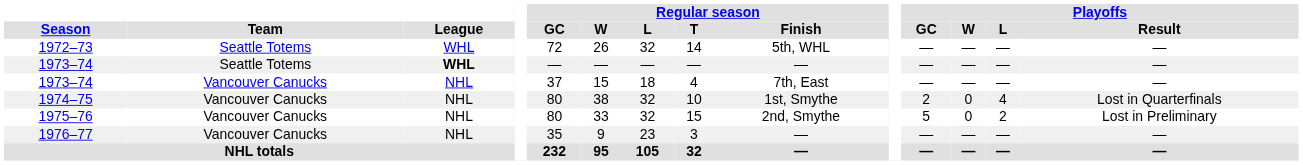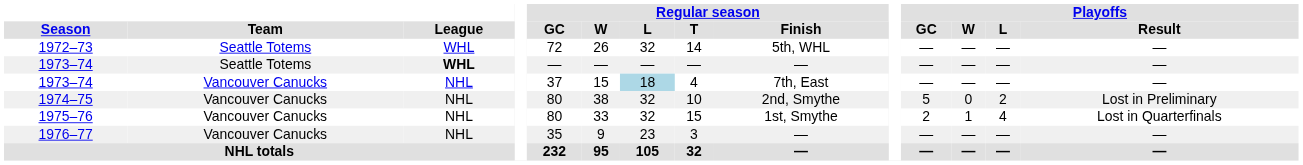 <table BORDER="0" CELLPADDING="1" CELLSPACING="0" width="75%" style="text-align:center">
 <tr bgcolor="#e0e0e0">
 <th colspan="3" bgcolor="#ffffff"> </th>
 <th rowspan="99" bgcolor="#ffffff"> </th>
 <th colspan="5"><a href='#'>Regular season</a></th>
 <th rowspan="99" bgcolor="#ffffff"> </th>
 <th colspan="5"><a href='#'>Playoffs</a></th>
 </tr>
 <tr bgcolor="#e0e0e0">
 <th><a href='#'>Season</a></th>
 <th>Team</th>
 <th>League</th>
 <th>GC</th>
 <th>W</th>
 <th>L</th>
 <th>T</th>
 <th>Finish</th>
 <th>GC</th>
 <th>W</th>
 <th>L</th>
 <th>Result</th>
 </tr>
 <tr>
 <td><a href='#'>1972–73</a></td>
 <td><a href='#'>Seattle Totems</a></td>
 <td><a href='#'>WHL</a></td>
 <td>72</td>
 <td>26</td>
 <td>32</td>
 <td>14</td>
 <td>5th, WHL</td>
 <td>—</td>
 <td>—</td>
 <td>—</td>
 <td>—</td>
 </tr>
 <tr bgcolor="#f0f0f0">
 <td><a href='#'>1973–74</a></td>
 <td>Seattle Totems</td>
 <td><strong>WHL</strong></td>
 <td>—</td>
 <td>—</td>
 <td>—</td>
 <td>—</td>
 <td>—</td>
 <td>—</td>
 <td>—</td>
 <td>—</td>
 <td>—</td>
 </tr>
 <tr>
 <td><a href='#'>1973–74</a></td>
 <td><a href='#'>Vancouver Canucks</a></td>
 <td><a href='#'>NHL</a></td>
 <td>37</td>
 <td>15</td>
-<td>18</td>
+<td style="background: lightblue;">18</td>
 <td>4</td>
 <td>7th, East</td>
 <td>—</td>
 <td>—</td>
 <td>—</td>
 <td>—</td>
 </tr>
 <tr bgcolor="#f0f0f0">
 <td><a href='#'>1974–75</a></td>
 <td>Vancouver Canucks</td>
 <td>NHL</td>
 <td>80</td>
 <td>38</td>
 <td>32</td>
 <td>10</td>
-<td>1st, Smythe</td>
+<td>2nd, Smythe</td>
+<td>5</td>
+<td>0</td>
 <td>2</td>
-<td>0</td>
-<td>4</td>
-<td>Lost in Quarterfinals</td>
+<td>Lost in Preliminary</td>
 </tr>
 <tr>
 <td><a href='#'>1975–76</a></td>
 <td>Vancouver Canucks</td>
 <td>NHL</td>
 <td>80</td>
 <td>33</td>
 <td>32</td>
 <td>15</td>
-<td>2nd, Smythe</td>
-<td>5</td>
-<td>0</td>
+<td>1st, Smythe</td>
 <td>2</td>
-<td>Lost in Preliminary</td>
+<td>1</td>
+<td>4</td>
+<td>Lost in Quarterfinals</td>
 </tr>
 <tr bgcolor="#f0f0f0">
 <td><a href='#'>1976–77</a></td>
 <td>Vancouver Canucks</td>
 <td>NHL</td>
 <td>35</td>
 <td>9</td>
 <td>23</td>
 <td>3</td>
 <td>—</td>
 <td>—</td>
 <td>—</td>
 <td>—</td>
 <td>—</td>
 </tr>
 <tr bgcolor="#e0e0e0">
 <th colspan="3">NHL totals</th>
 <th>232</th>
 <th>95</th>
 <th>105</th>
 <th>32</th>
 <th>—</th>
 <th>—</th>
 <th>—</th>
 <th>—</th>
 <th>—</th>
 </tr>
 </table>
